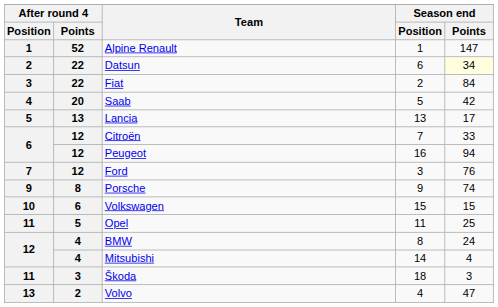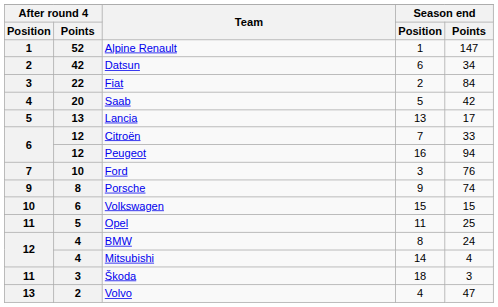 <table class="wikitable" style="font-size:90%;">
 <tr>
 </tr>
 <tr style="background:#efefef;">
 <th width=20% colspan=2>After round 4</th>
 <th width=60% rowspan=2>Team</th>
 <th width=20% colspan=2>Season end</th>
 </tr>
 <tr style="background:#efefef;">
 <th width=10%>Position</th>
 <th width=10%>Points</th>
 <th width=10%>Position</th>
 <th width=10%>Points</th>
 </tr>
 <tr align=center>
 <th>1</th>
 <th>52</th>
 <td align=left> <a href='#'>Alpine Renault</a></td>
 <td>1</td>
 <td>147</td>
 </tr>
 <tr align=center>
 <th>2</th>
-<th>22</th>
+<th>42</th>
 <td align=left> <a href='#'>Datsun</a></td>
 <td>6</td>
-<td style="background: lightyellow;">34</td>
+<td>34</td>
 </tr>
 <tr align=center>
 <th>3</th>
 <th>22</th>
 <td align=left> <a href='#'>Fiat</a></td>
 <td>2</td>
 <td>84</td>
 </tr>
 <tr align=center>
 <th>4</th>
 <th>20</th>
 <td align=left> <a href='#'>Saab</a></td>
 <td>5</td>
 <td>42</td>
 </tr>
 <tr align=center>
 <th>5</th>
 <th>13</th>
 <td align=left> <a href='#'>Lancia</a></td>
 <td>13</td>
 <td>17</td>
 </tr>
 <tr align=center>
 <th rowspan=2>6</th>
 <th>12</th>
 <td align=left> <a href='#'>Citroën</a></td>
 <td>7</td>
 <td>33</td>
 </tr>
 <tr align=center>
 <th>12</th>
 <td align=left> <a href='#'>Peugeot</a></td>
 <td>16</td>
 <td>94</td>
 </tr>
 <tr align=center>
 <th>7</th>
-<th>12</th>
+<th>10</th>
 <td align=left> <a href='#'>Ford</a></td>
 <td>3</td>
 <td>76</td>
 </tr>
 <tr align=center>
 <th>9</th>
 <th>8</th>
 <td align=left> <a href='#'>Porsche</a></td>
 <td>9</td>
 <td>74</td>
 </tr>
 <tr align=center>
 <th>10</th>
 <th>6</th>
 <td align=left> <a href='#'>Volkswagen</a></td>
 <td>15</td>
 <td>15</td>
 </tr>
 <tr align=center>
 <th>11</th>
 <th>5</th>
 <td align=left> <a href='#'>Opel</a></td>
 <td>11</td>
 <td>25</td>
 </tr>
 <tr align=center>
 <th rowspan=2>12</th>
 <th>4</th>
 <td align=left> <a href='#'>BMW</a></td>
 <td>8</td>
 <td>24</td>
 </tr>
 <tr align=center>
 <th>4</th>
 <td align=left> <a href='#'>Mitsubishi</a></td>
 <td>14</td>
 <td>4</td>
 </tr>
 <tr align=center>
 <th>11</th>
 <th>3</th>
 <td align=left> <a href='#'>Škoda</a></td>
 <td>18</td>
 <td>3</td>
 </tr>
 <tr align=center>
 <th>13</th>
 <th>2</th>
 <td align=left> <a href='#'>Volvo</a></td>
 <td>4</td>
 <td>47</td>
 </tr>
 </table>
